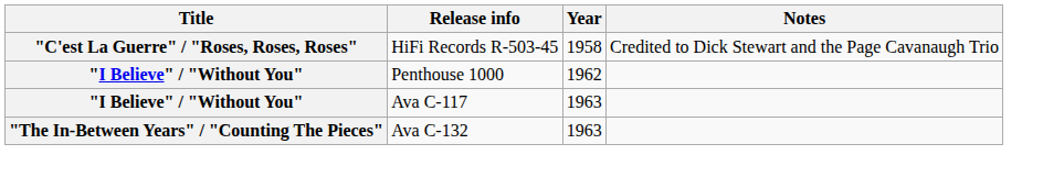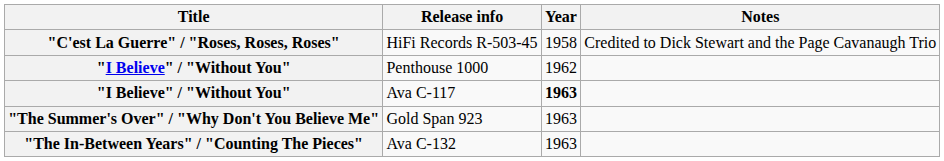 <table class="wikitable plainrowheaders sortable">
 <tr>
 <th scope="col">Title</th>
 <th scope="col">Release info</th>
 <th scope="col">Year</th>
 <th scope="col" class="unsortable">Notes</th>
 </tr>
 <tr>
 <th scope="row">"C'est La Guerre" / "Roses, Roses, Roses"</th>
 <td>HiFi Records R-503-45</td>
 <td>1958</td>
 <td>Credited to Dick Stewart and the Page Cavanaugh Trio</td>
 </tr>
 <tr>
 <th scope="row">"<a href='#'>I Believe</a>" / "Without You"</th>
 <td>Penthouse 1000</td>
 <td>1962</td>
 <td></td>
 </tr>
 <tr>
 <th scope="row">"I Believe" / "Without You"</th>
 <td>Ava C-117</td>
+<td><strong>1963</strong></td>
+<td></td>
+</tr>
+<tr>
+<th scope="row">"The Summer's Over" / "Why Don't You Believe Me"</th>
+<td>Gold Span 923</td>
 <td>1963</td>
 <td></td>
 </tr>
 <tr>
 <th scope="row">"The In-Between Years" / "Counting The Pieces"</th>
 <td>Ava C-132</td>
 <td>1963</td>
 <td></td>
 </tr>
 <tr>
 </tr>
 </table>
